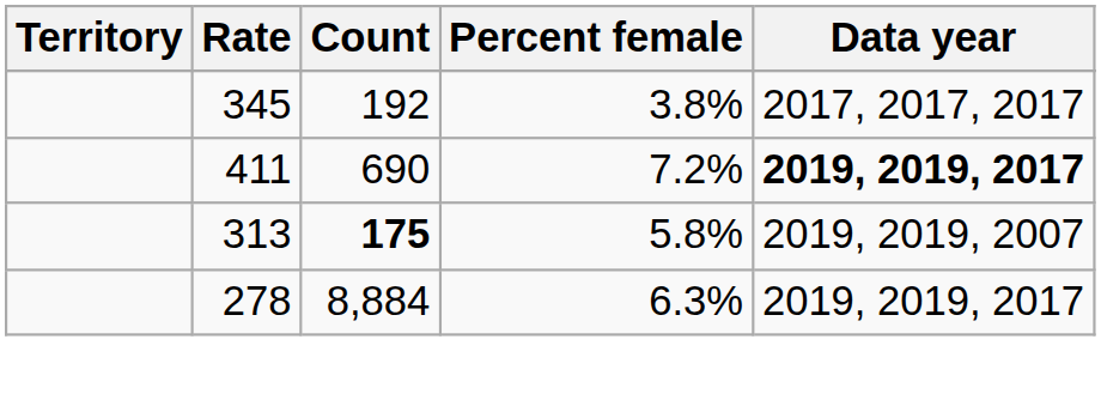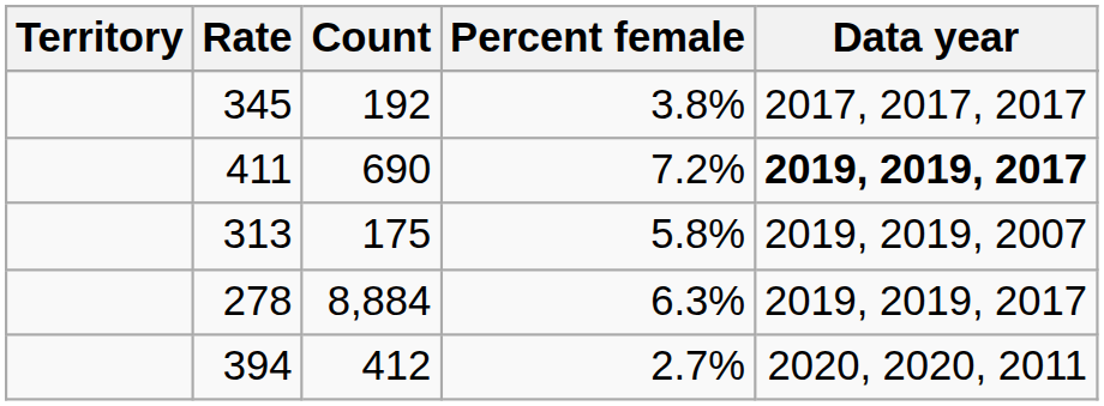 <table class="wikitable sortable mw-datatable static-row-numbers sort-under sticky-table-head sticky-table-col1" style=text-align:right;>
 <tr>
 <th scope=col>Territory</th>
 <th scope=col>Rate</th>
 <th scope=col>Count</th>
 <th scope=col>Percent female</th>
 <th scope=col>Data year</th>
 </tr>
 <tr>
 </tr>
 <tr>
 <td></td>
 <td>345</td>
 <td>192</td>
 <td>3.8%</td>
 <td>2017, 2017, 2017</td>
 </tr>
 <tr>
 <td></td>
 <td>411</td>
 <td>690</td>
 <td>7.2%</td>
 <td><strong>2019, 2019, 2017</strong></td>
 </tr>
 <tr>
 <td></td>
 <td>313</td>
-<td><strong>175</strong></td>
+<td>175</td>
 <td>5.8%</td>
 <td>2019, 2019, 2007</td>
 </tr>
 <tr>
 <td></td>
 <td>278</td>
 <td>8,884</td>
 <td>6.3%</td>
 <td>2019, 2019, 2017</td>
 </tr>
+<tr>
+<td></td>
+<td>394</td>
+<td>412</td>
+<td>2.7%</td>
+<td>2020, 2020, 2011</td>
+</tr>
 </table>
